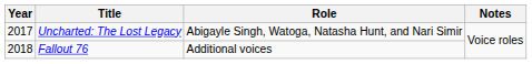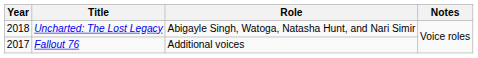 <table class="wikitable sortable">
 <tr>
 <th>Year</th>
 <th>Title</th>
 <th>Role</th>
 <th class="unsortable">Notes</th>
 </tr>
 <tr>
-<td>2017</td>
+<td>2018</td>
 <td><em><a href='#'>Uncharted: The Lost Legacy</a></em></td>
 <td>Abigayle Singh, Watoga, Natasha Hunt, and Nari Simir</td>
 <td rowspan="2">Voice roles</td>
 </tr>
 <tr>
-<td>2018</td>
+<td>2017</td>
 <td><em><a href='#'>Fallout 76</a></em></td>
 <td>Additional voices</td>
 </tr>
 </table>
